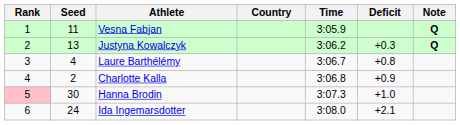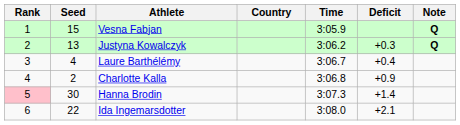 <table class="wikitable sortable" style="text-align:center" width=55%>
 <tr>
 <th>Rank</th>
 <th>Seed</th>
 <th>Athlete</th>
 <th>Country</th>
 <th>Time</th>
 <th>Deficit</th>
 <th>Note</th>
 </tr>
 <tr bgcolor=ccffcc>
 <td>1</td>
-<td>11</td>
+<td>15</td>
 <td align=left><a href='#'>Vesna Fabjan</a></td>
 <td align=left></td>
 <td>3:05.9</td>
 <td></td>
 <td><strong>Q</strong></td>
 </tr>
 <tr bgcolor=ccffcc>
 <td>2</td>
 <td>13</td>
 <td align=left><a href='#'>Justyna Kowalczyk</a></td>
 <td align=left></td>
 <td>3:06.2</td>
 <td>+0.3</td>
 <td><strong>Q</strong></td>
 </tr>
 <tr>
 <td>3</td>
 <td>4</td>
 <td align=left><a href='#'>Laure Barthélémy</a></td>
 <td align=left></td>
 <td>3:06.7</td>
-<td>+0.8</td>
+<td>+0.4</td>
 <td></td>
 </tr>
 <tr>
 <td>4</td>
 <td>2</td>
 <td align=left><a href='#'>Charlotte Kalla</a></td>
 <td align=left></td>
 <td>3:06.8</td>
 <td>+0.9</td>
 <td></td>
 </tr>
 <tr>
 <td style="background: pink;">5</td>
 <td>30</td>
 <td align=left><a href='#'>Hanna Brodin</a></td>
 <td align=left></td>
 <td>3:07.3</td>
-<td>+1.0</td>
+<td>+1.4</td>
 <td></td>
 </tr>
 <tr>
 <td>6</td>
-<td>24</td>
+<td>22</td>
 <td align=left><a href='#'>Ida Ingemarsdotter</a></td>
 <td align=left></td>
 <td>3:08.0</td>
 <td>+2.1</td>
 <td></td>
 </tr>
 </table>
